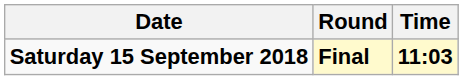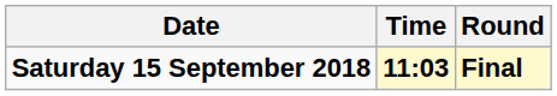 <table class="wikitable">
 <tr>
 <th>Date</th>
+<th>Time</th>
 <th>Round</th>
-<th>Time</th>
 </tr>
 <tr>
 <td><strong>Saturday 15 September 2018</strong></td>
+<td style=background:lemonchiffon><strong>11:03</strong></td>
 <td style=background:lemonchiffon><strong>Final</strong></td>
-<td style=background:lemonchiffon><strong>11:03</strong></td>
 </tr>
 </table>
